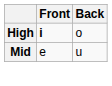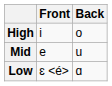 <table class="wikitable">
 <tr>
 <th></th>
 <th>Front</th>
 <th>Back</th>
 </tr>
 <tr>
 <th>High</th>
-<td><strong>i</strong></td>
+<td>i</td>
 <td>o</td>
 </tr>
 <tr>
 <th>Mid</th>
 <td>e</td>
 <td>u</td>
 </tr>
+<tr>
+<th>Low</th>
+<td>ɛ <é></td>
+<td>ɑ <a></td>
+</tr>
 </table>
